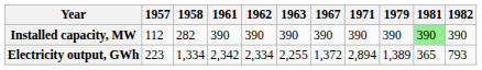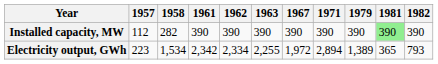 <table class="wikitable">
 <tr>
 <th>Year</th>
 <th>1957</th>
 <th>1958</th>
 <th>1961</th>
 <th>1962</th>
 <th>1963</th>
 <th>1967</th>
 <th>1971</th>
 <th>1979</th>
 <th>1981</th>
 <th>1982</th>
 </tr>
 <tr>
 <th>Installed  capacity, MW</th>
 <td>112</td>
 <td>282</td>
 <td>390</td>
 <td>390</td>
 <td>390</td>
 <td>390</td>
 <td>390</td>
 <td>390</td>
 <td style="background: lightgreen;">390</td>
 <td>390</td>
 </tr>
 <tr>
 <th>Electricity  output, GWh</th>
 <td>223</td>
-<td>1,334</td>
+<td>1,534</td>
 <td>2,342</td>
 <td>2,334</td>
 <td>2,255</td>
-<td>1,372</td>
+<td>1,972</td>
 <td>2,894</td>
 <td>1,389</td>
 <td>365</td>
 <td>793</td>
 </tr>
 </table>
